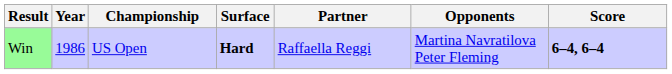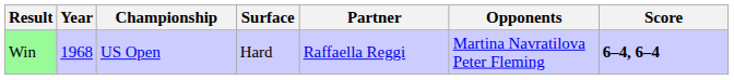 <table class="sortable wikitable">
 <tr>
 <th style="width:40px">Result</th>
 <th style="width:30px">Year</th>
 <th style="width:130px">Championship</th>
 <th style="width:55px">Surface</th>
 <th style="width:140px">Partner</th>
 <th style="width:140px">Opponents</th>
 <th style="width:120px" class="unsortable">Score</th>
 </tr>
 <tr style="background:#ccf;">
 <td style="background:#98fb98;">Win</td>
-<td><a href='#'>1986</a></td>
+<td><a href='#'>1968</a></td>
 <td><a href='#'>US Open</a></td>
-<td><strong>Hard</strong></td>
+<td>Hard</td>
 <td> <a href='#'>Raffaella Reggi</a></td>
 <td> <a href='#'>Martina Navratilova</a><br> <a href='#'>Peter Fleming</a></td>
 <td><strong>6–4, 6–4</strong></td>
 </tr>
 </table>
